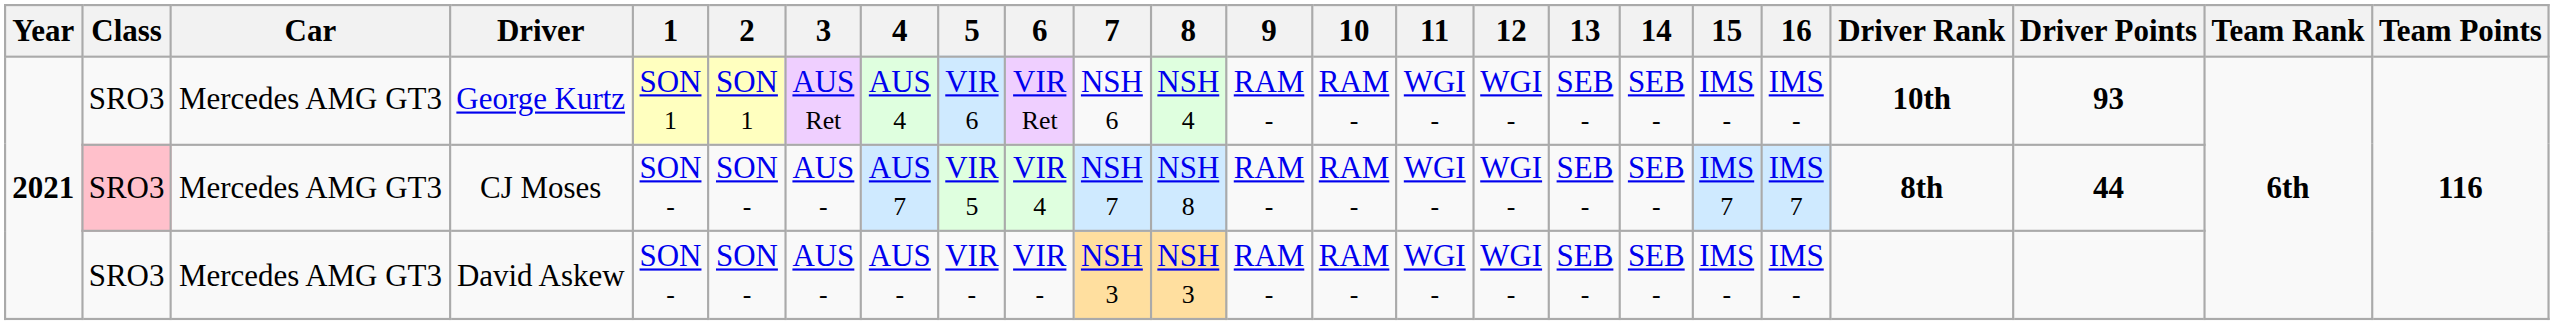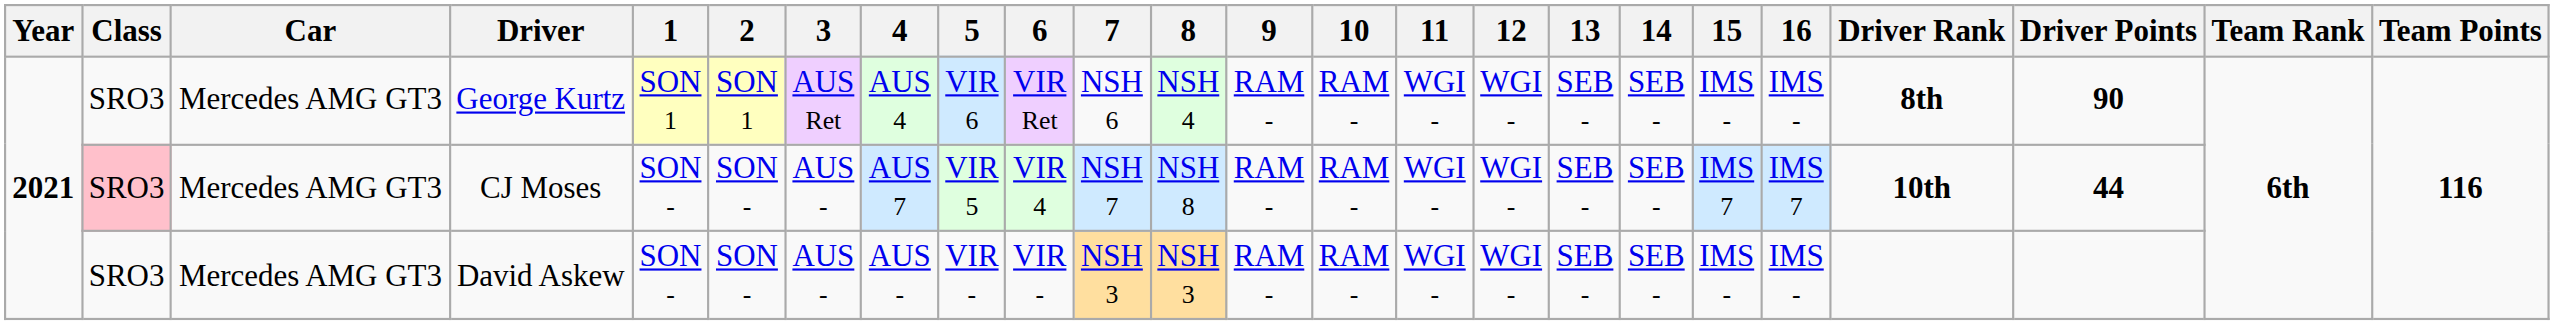 <table class="wikitable" style="text-align:center; font-size:90%">
 <tr>
 <th>Year</th>
 <th>Class</th>
 <th>Car</th>
 <th>Driver</th>
 <th>1</th>
 <th>2</th>
 <th>3</th>
 <th>4</th>
 <th>5</th>
 <th>6</th>
 <th>7</th>
 <th>8</th>
 <th>9</th>
 <th>10</th>
 <th>11</th>
 <th>12</th>
 <th>13</th>
 <th>14</th>
 <th>15</th>
 <th>16</th>
 <th>Driver Rank</th>
 <th>Driver Points</th>
 <th>Team Rank</th>
 <th>Team Points</th>
 </tr>
 <tr>
 <td rowspan=3><strong>2021</strong></td>
 <td>SRO3</td>
 <td>Mercedes AMG GT3</td>
 <td><a href='#'>George Kurtz</a></td>
 <td style="background:#FFFFBF;"><a href='#'>SON</a> <br><small>1</small></td>
 <td style="background:#FFFFBF;"><a href='#'>SON</a> <br><small>1</small></td>
 <td style="background:#EFCFFF;"><a href='#'>AUS</a> <br><small>Ret</small></td>
 <td style="background:#dfffdf;"><a href='#'>AUS</a> <br><small>4</small></td>
 <td style="background:#cfeaff;"><a href='#'>VIR</a> <br><small>6</small></td>
 <td style="background:#EFCFFF;"><a href='#'>VIR</a> <br><small>Ret</small></td>
 <td style="background:#;"><a href='#'>NSH</a> <br><small>6</small></td>
 <td style="background:#dfffdf;"><a href='#'>NSH</a> <br><small>4</small></td>
 <td style="background:#;"><a href='#'>RAM</a> <br><small>-</small></td>
 <td style="background:#;"><a href='#'>RAM</a> <br><small>-</small></td>
 <td style="background:#;"><a href='#'>WGI</a> <br><small>-</small></td>
 <td style="background:#;"><a href='#'>WGI</a> <br><small>-</small></td>
 <td style="background:#;"><a href='#'>SEB</a> <br><small>-</small></td>
 <td style="background:#;"><a href='#'>SEB</a> <br><small>-</small></td>
 <td style="background:#;"><a href='#'>IMS</a> <br><small>-</small></td>
 <td style="background:#;"><a href='#'>IMS</a> <br><small>-</small></td>
-<td><strong>10th</strong></td>
-<td><strong>93</strong></td>
+<td><strong>8th</strong></td>
+<td><strong>90</strong></td>
 <td rowspan=3><strong>6th</strong></td>
 <td rowspan=3><strong>116</strong></td>
 </tr>
 <tr>
 <td style="background: pink;">SRO3</td>
 <td>Mercedes AMG GT3</td>
 <td>CJ Moses</td>
 <td style="background:#;"><a href='#'>SON</a> <br><small>-</small></td>
 <td style="background:#;"><a href='#'>SON</a> <br><small>-</small></td>
 <td style="background:#;"><a href='#'>AUS</a> <br><small>-</small></td>
 <td style="background:#cfeaff;"><a href='#'>AUS</a> <br><small>7</small></td>
 <td style="background:#dfffdf;"><a href='#'>VIR</a> <br><small>5</small></td>
 <td style="background:#dfffdf;"><a href='#'>VIR</a> <br><small>4</small></td>
 <td style="background:#cfeaff;"><a href='#'>NSH</a> <br><small>7</small></td>
 <td style="background:#cfeaff;"><a href='#'>NSH</a> <br><small>8</small></td>
 <td style="background:#;"><a href='#'>RAM</a> <br><small>-</small></td>
 <td style="background:#;"><a href='#'>RAM</a> <br><small>-</small></td>
 <td style="background:#;"><a href='#'>WGI</a> <br><small>-</small></td>
 <td style="background:#;"><a href='#'>WGI</a> <br><small>-</small></td>
 <td style="background:#;"><a href='#'>SEB</a> <br><small>-</small></td>
 <td style="background:#;"><a href='#'>SEB</a> <br><small>-</small></td>
 <td style="background:#cfeaff;"><a href='#'>IMS</a> <br><small>7</small></td>
 <td style="background:#cfeaff;"><a href='#'>IMS</a> <br><small>7</small></td>
-<td><strong>8th</strong></td>
+<td><strong>10th</strong></td>
 <td><strong>44</strong></td>
 </tr>
 <tr>
 <td>SRO3</td>
 <td>Mercedes AMG GT3</td>
 <td>David Askew</td>
 <td style="background:#;"><a href='#'>SON</a> <br><small>-</small></td>
 <td style="background:#;"><a href='#'>SON</a> <br><small>-</small></td>
 <td style="background:#;"><a href='#'>AUS</a> <br><small>-</small></td>
 <td style="background:#;"><a href='#'>AUS</a> <br><small>-</small></td>
 <td style="background:#;"><a href='#'>VIR</a> <br><small>-</small></td>
 <td style="background:#;"><a href='#'>VIR</a> <br><small>-</small></td>
 <td style="background:#FFDF9F;"><a href='#'>NSH</a> <br><small>3</small></td>
 <td style="background:#FFDF9F;"><a href='#'>NSH</a> <br><small>3</small></td>
 <td style="background:#;"><a href='#'>RAM</a> <br><small>-</small></td>
 <td style="background:#;"><a href='#'>RAM</a> <br><small>-</small></td>
 <td style="background:#;"><a href='#'>WGI</a> <br><small>-</small></td>
 <td style="background:#;"><a href='#'>WGI</a> <br><small>-</small></td>
 <td style="background:#;"><a href='#'>SEB</a> <br><small>-</small></td>
 <td style="background:#;"><a href='#'>SEB</a> <br><small>-</small></td>
 <td style="background:#;"><a href='#'>IMS</a> <br><small>-</small></td>
 <td style="background:#;"><a href='#'>IMS</a> <br><small>-</small></td>
 <td></td>
 <td></td>
 </tr>
 </table>
